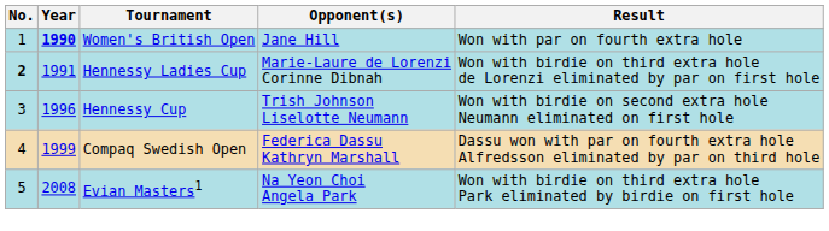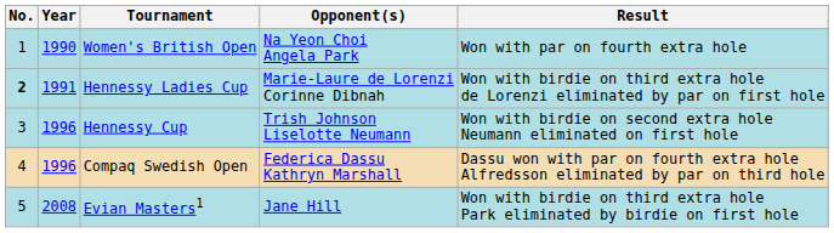 <table class="wikitable" style="font-size:95%;">
 <tr>
 <th>No.</th>
 <th>Year</th>
 <th>Tournament</th>
 <th>Opponent(s)</th>
 <th>Result</th>
 </tr>
 <tr style="background:#B0E0E6;">
 <td align=center>1</td>
-<td><strong><a href='#'>1990</a></strong></td>
+<td><a href='#'>1990</a></td>
 <td><a href='#'>Women's British Open</a></td>
-<td> <a href='#'>Jane Hill</a></td>
+<td> <a href='#'>Na Yeon Choi</a><br> <a href='#'>Angela Park</a></td>
 <td>Won with par on fourth extra hole</td>
 </tr>
 <tr style="background:#B0E0E6;">
 <td align=center><strong>2</strong></td>
 <td><a href='#'>1991</a></td>
 <td><a href='#'>Hennessy Ladies Cup</a></td>
 <td> <a href='#'>Marie-Laure de Lorenzi</a><br> Corinne Dibnah</td>
 <td>Won with birdie on third extra hole<br>de Lorenzi eliminated by par on first hole</td>
 </tr>
 <tr style="background:#B0E0E6;">
 <td align=center>3</td>
 <td><a href='#'>1996</a></td>
 <td><a href='#'>Hennessy Cup</a></td>
 <td> <a href='#'>Trish Johnson</a><br> <a href='#'>Liselotte Neumann</a></td>
 <td>Won with birdie on second extra hole<br>Neumann eliminated on first hole</td>
 </tr>
 <tr style="background:#F5DEB3;">
 <td align=center>4</td>
-<td><a href='#'>1999</a></td>
+<td><a href='#'>1996</a></td>
 <td>Compaq Swedish Open</td>
 <td> <a href='#'>Federica Dassu</a><br> <a href='#'>Kathryn Marshall</a></td>
 <td>Dassu won with par on fourth extra hole<br>Alfredsson eliminated by par on third hole</td>
 </tr>
 <tr style="background:#B0E0E6;">
 <td align=center>5</td>
 <td><a href='#'>2008</a></td>
 <td><a href='#'>Evian Masters</a><sup>1</sup></td>
-<td> <a href='#'>Na Yeon Choi</a><br> <a href='#'>Angela Park</a></td>
+<td> <a href='#'>Jane Hill</a></td>
 <td>Won with birdie on third extra hole<br>Park eliminated by birdie on first hole</td>
 </tr>
 </table>
